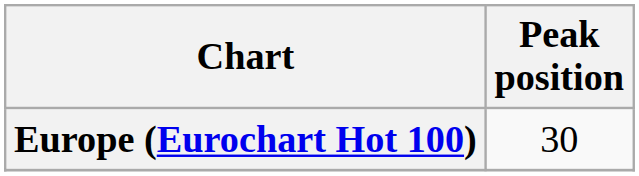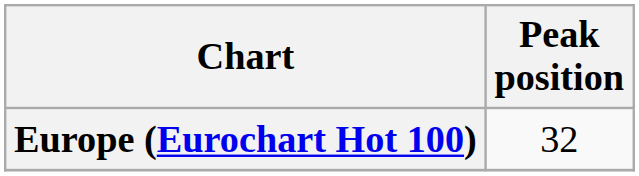 <table class="wikitable sortable plainrowheaders" style="text-align:center">
 <tr>
 <th>Chart</th>
 <th>Peak<br>position</th>
 </tr>
 <tr>
 <th scope="row">Europe (<a href='#'>Eurochart Hot 100</a>)</th>
-<td>30</td>
+<td>32</td>
 </tr>
 <tr>
 </tr>
 <tr>
 </tr>
 <tr>
 </tr>
 </table>
